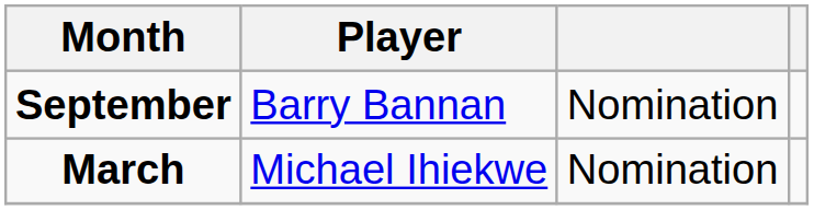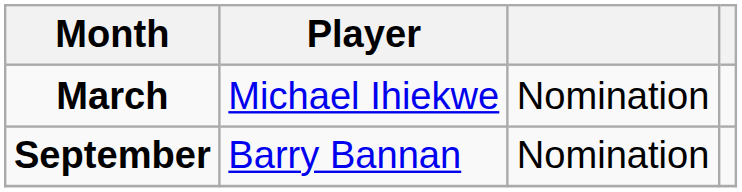 <table class="wikitable" style="text-align:left">
 <tr>
 <th>Month</th>
 <th>Player</th>
 <th></th>
 <th></th>
 </tr>
 <tr>
+<td align="center"><strong>March</strong></td>
+<td> <a href='#'>Michael Ihiekwe</a></td>
+<td>Nomination</td>
+<td align="center"></td>
+</tr>
+<tr>
 <td align="center"><strong>September</strong></td>
 <td> <a href='#'>Barry Bannan</a></td>
 <td>Nomination</td>
 <td align="center"></td>
 </tr>
 <tr>
-<td align="center"><strong>March</strong></td>
-<td> <a href='#'>Michael Ihiekwe</a></td>
-<td>Nomination</td>
-<td align="center"></td>
-</tr>
-<tr>
 </tr>
 </table>
